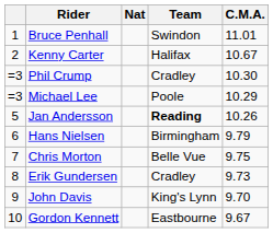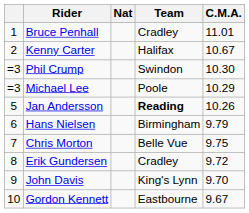 <table class=wikitable>
 <tr>
 <th></th>
 <th>Rider</th>
 <th>Nat</th>
 <th>Team</th>
 <th>C.M.A.</th>
 </tr>
 <tr>
 <td align="center">1</td>
 <td><a href='#'>Bruce Penhall</a></td>
 <td></td>
-<td>Swindon</td>
+<td>Cradley</td>
 <td>11.01</td>
 </tr>
 <tr>
 <td align="center">2</td>
 <td><a href='#'>Kenny Carter</a></td>
 <td></td>
 <td>Halifax</td>
 <td>10.67</td>
 </tr>
 <tr>
 <td align="center">=3</td>
 <td><a href='#'>Phil Crump</a></td>
 <td></td>
-<td>Cradley</td>
+<td>Swindon</td>
 <td>10.30</td>
 </tr>
 <tr>
 <td align="center">=3</td>
 <td><a href='#'>Michael Lee</a></td>
 <td></td>
 <td>Poole</td>
 <td>10.29</td>
 </tr>
 <tr>
 <td align="center">5</td>
 <td><a href='#'>Jan Andersson</a></td>
 <td></td>
 <td><strong>Reading</strong></td>
 <td>10.26</td>
 </tr>
 <tr>
 <td align="center">6</td>
 <td><a href='#'>Hans Nielsen</a></td>
 <td></td>
 <td>Birmingham</td>
 <td>9.79</td>
 </tr>
 <tr>
 <td align="center">7</td>
 <td><a href='#'>Chris Morton</a></td>
 <td></td>
 <td>Belle Vue</td>
 <td>9.75</td>
 </tr>
 <tr>
 <td align="center">8</td>
 <td><a href='#'>Erik Gundersen</a></td>
 <td></td>
 <td>Cradley</td>
-<td>9.73</td>
+<td>9.72</td>
 </tr>
 <tr>
 <td align="center">9</td>
 <td><a href='#'>John Davis</a></td>
 <td></td>
 <td>King's Lynn</td>
 <td>9.70</td>
 </tr>
 <tr>
 <td align="center">10</td>
 <td><a href='#'>Gordon Kennett</a></td>
 <td></td>
 <td>Eastbourne</td>
 <td>9.67</td>
 </tr>
 </table>
